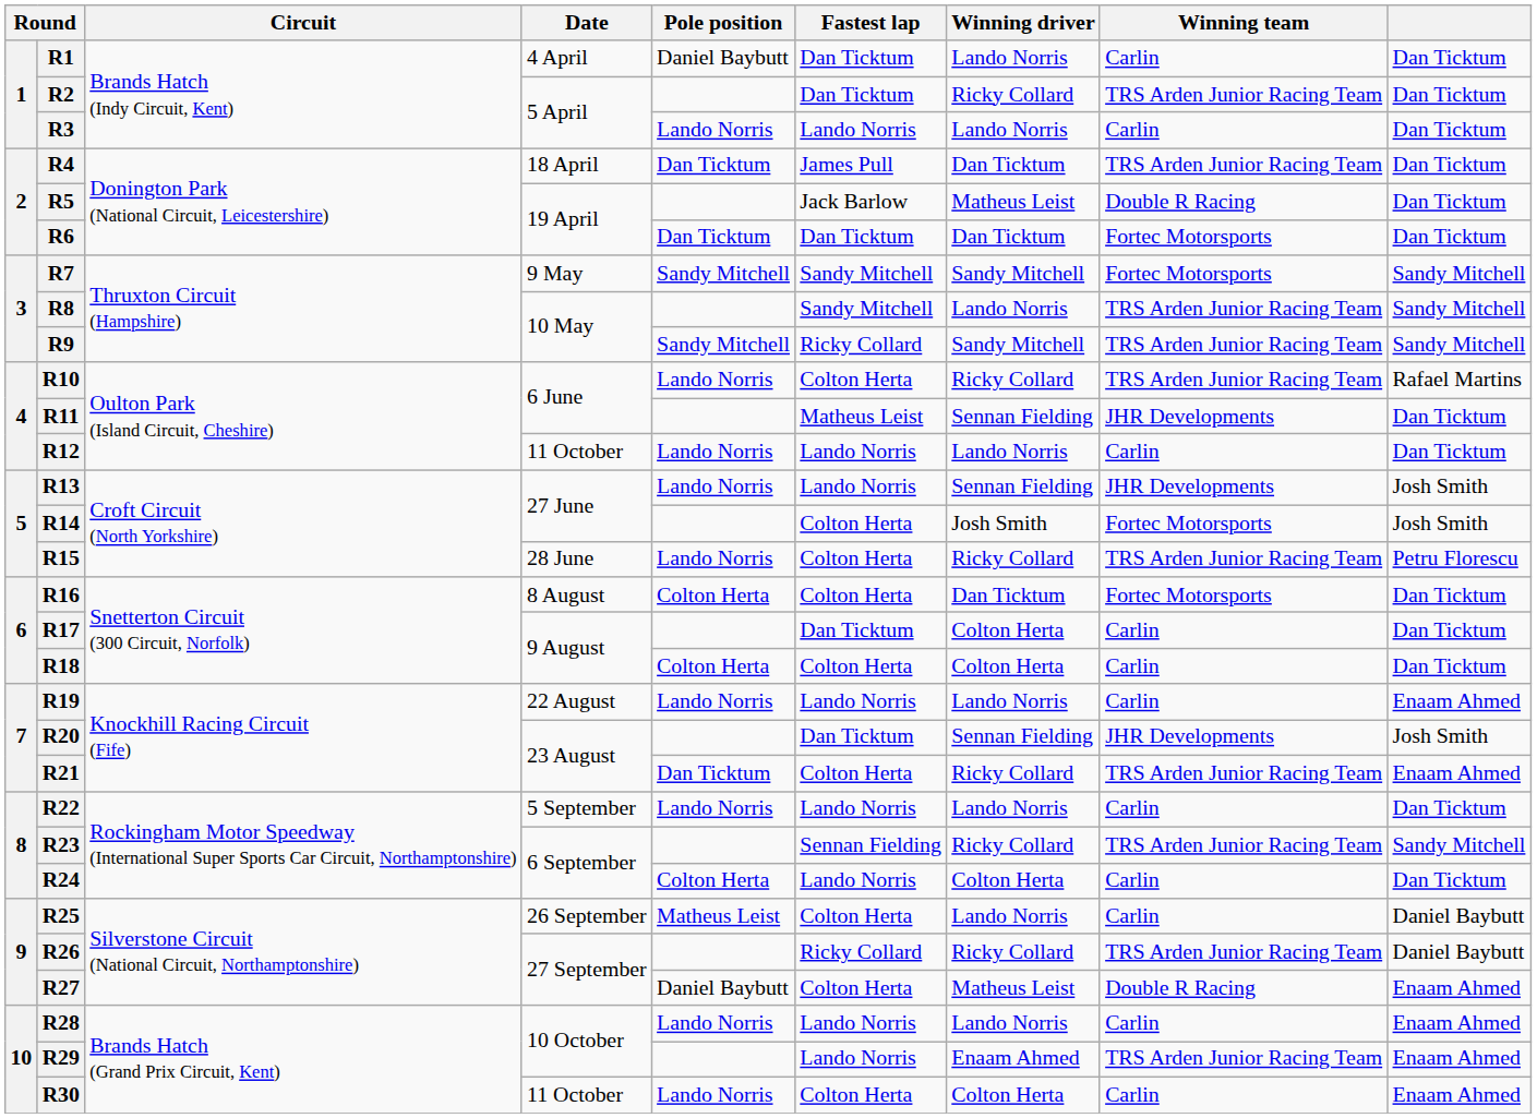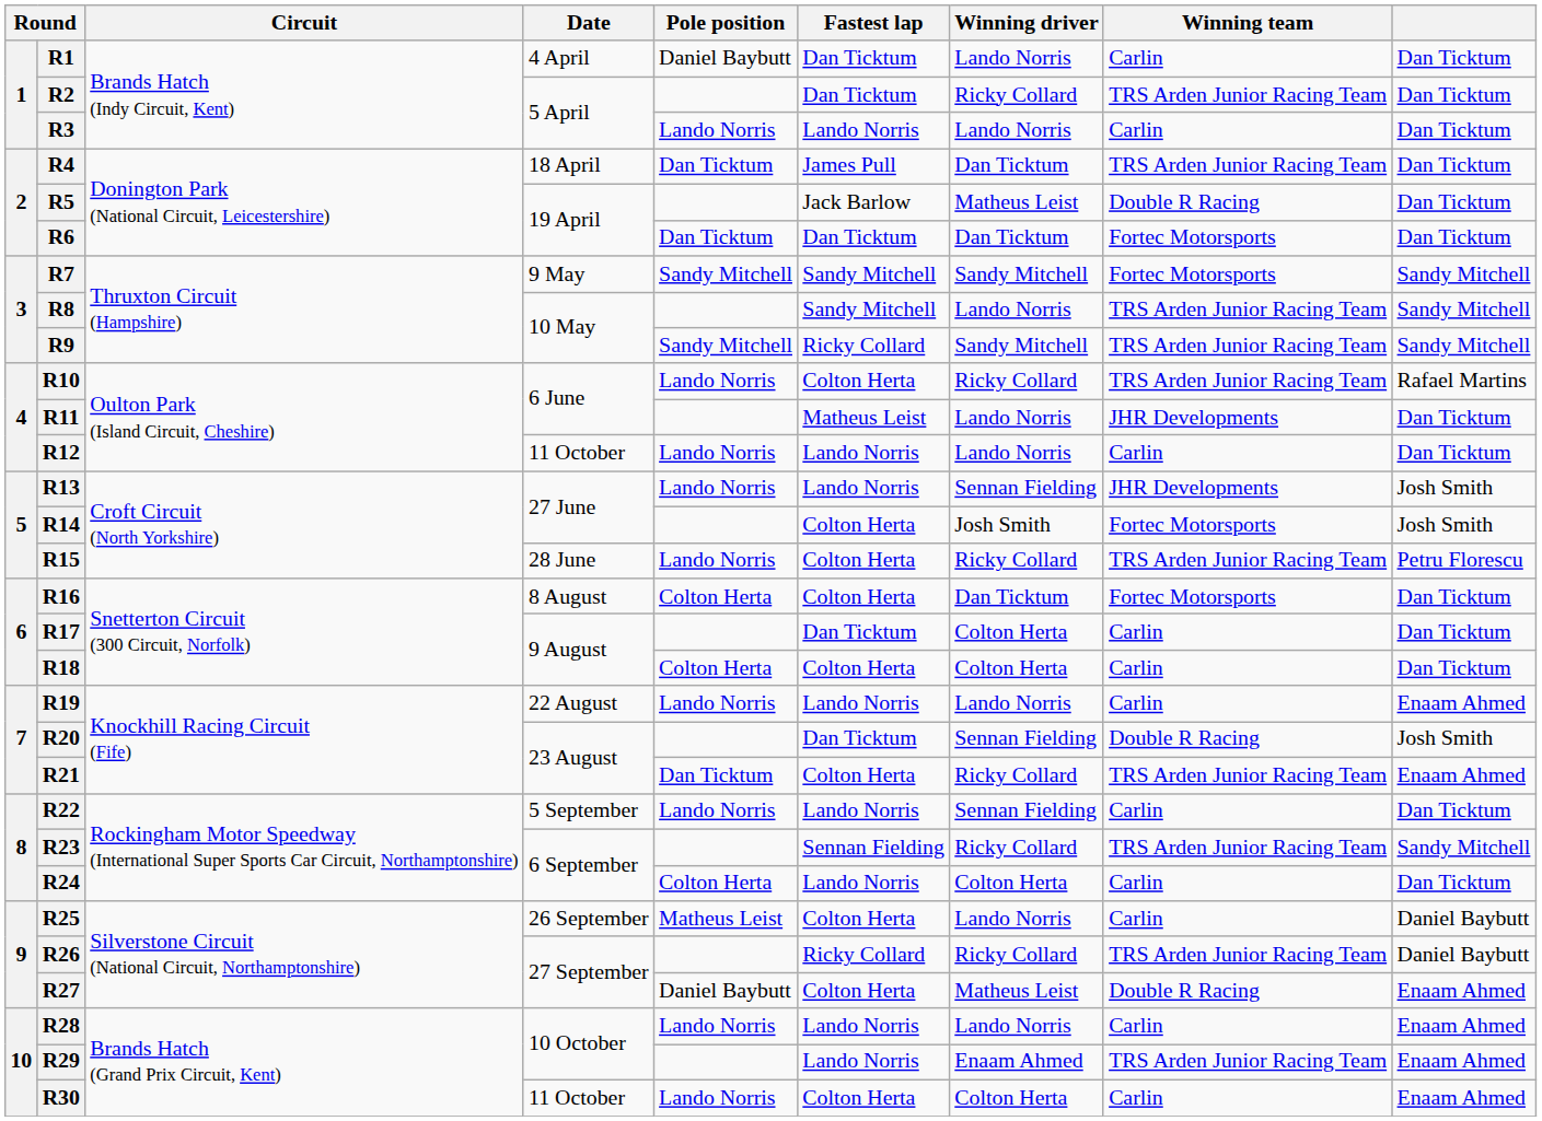 <table class="wikitable" style="font-size: 85%">
 <tr>
 <th colspan=2>Round</th>
 <th>Circuit</th>
 <th>Date</th>
 <th>Pole position</th>
 <th>Fastest lap</th>
 <th>Winning driver</th>
 <th>Winning team</th>
 <th></th>
 </tr>
 <tr>
 <th rowspan=3>1</th>
 <th>R1</th>
 <td rowspan=3><a href='#'>Brands Hatch</a><br><small>(Indy Circuit, <a href='#'>Kent</a>)</small></td>
 <td>4 April</td>
 <td> Daniel Baybutt</td>
 <td> <a href='#'>Dan Ticktum</a></td>
 <td> <a href='#'>Lando Norris</a></td>
 <td><a href='#'>Carlin</a></td>
 <td> <a href='#'>Dan Ticktum</a></td>
 </tr>
 <tr>
 <th>R2</th>
 <td rowspan=2>5 April</td>
 <td></td>
 <td> <a href='#'>Dan Ticktum</a></td>
 <td> <a href='#'>Ricky Collard</a></td>
 <td nowrap><a href='#'>TRS Arden Junior Racing Team</a></td>
 <td> <a href='#'>Dan Ticktum</a></td>
 </tr>
 <tr>
 <th>R3</th>
 <td> <a href='#'>Lando Norris</a></td>
 <td> <a href='#'>Lando Norris</a></td>
 <td> <a href='#'>Lando Norris</a></td>
 <td><a href='#'>Carlin</a></td>
 <td> <a href='#'>Dan Ticktum</a></td>
 </tr>
 <tr>
 <th rowspan=3>2</th>
 <th>R4</th>
 <td rowspan=3><a href='#'>Donington Park</a><br><small>(National Circuit, <a href='#'>Leicestershire</a>)</small></td>
 <td>18 April</td>
 <td> <a href='#'>Dan Ticktum</a></td>
 <td> <a href='#'>James Pull</a></td>
 <td> <a href='#'>Dan Ticktum</a></td>
 <td><a href='#'>TRS Arden Junior Racing Team</a></td>
 <td> <a href='#'>Dan Ticktum</a></td>
 </tr>
 <tr>
 <th>R5</th>
 <td rowspan=2>19 April</td>
 <td></td>
 <td> Jack Barlow</td>
 <td> <a href='#'>Matheus Leist</a></td>
 <td><a href='#'>Double R Racing</a></td>
 <td> <a href='#'>Dan Ticktum</a></td>
 </tr>
 <tr>
 <th>R6</th>
 <td nowrap> <a href='#'>Dan Ticktum</a></td>
 <td nowrap> <a href='#'>Dan Ticktum</a></td>
 <td nowrap> <a href='#'>Dan Ticktum</a></td>
 <td><a href='#'>Fortec Motorsports</a></td>
 <td nowrap> <a href='#'>Dan Ticktum</a></td>
 </tr>
 <tr>
 <th rowspan=3>3</th>
 <th>R7</th>
 <td rowspan=3><a href='#'>Thruxton Circuit</a><br><small>(<a href='#'>Hampshire</a>)</small></td>
 <td>9 May</td>
 <td nowrap> <a href='#'>Sandy Mitchell</a></td>
 <td nowrap> <a href='#'>Sandy Mitchell</a></td>
 <td nowrap> <a href='#'>Sandy Mitchell</a></td>
 <td><a href='#'>Fortec Motorsports</a></td>
 <td nowrap> <a href='#'>Sandy Mitchell</a></td>
 </tr>
 <tr>
 <th>R8</th>
 <td rowspan=2>10 May</td>
 <td></td>
 <td> <a href='#'>Sandy Mitchell</a></td>
 <td> <a href='#'>Lando Norris</a></td>
 <td><a href='#'>TRS Arden Junior Racing Team</a></td>
 <td> <a href='#'>Sandy Mitchell</a></td>
 </tr>
 <tr>
 <th>R9</th>
 <td> <a href='#'>Sandy Mitchell</a></td>
 <td> <a href='#'>Ricky Collard</a></td>
 <td> <a href='#'>Sandy Mitchell</a></td>
 <td><a href='#'>TRS Arden Junior Racing Team</a></td>
 <td> <a href='#'>Sandy Mitchell</a></td>
 </tr>
 <tr>
 <th rowspan=3>4</th>
 <th>R10</th>
 <td rowspan=3><a href='#'>Oulton Park</a><br><small>(Island Circuit, <a href='#'>Cheshire</a>)</small></td>
 <td rowspan=2>6 June</td>
 <td> <a href='#'>Lando Norris</a></td>
 <td> <a href='#'>Colton Herta</a></td>
 <td> <a href='#'>Ricky Collard</a></td>
 <td><a href='#'>TRS Arden Junior Racing Team</a></td>
 <td> Rafael Martins</td>
 </tr>
 <tr>
 <th>R11</th>
 <td></td>
 <td> <a href='#'>Matheus Leist</a></td>
-<td nowrap> <a href='#'>Sennan Fielding</a></td>
+<td> <a href='#'>Lando Norris</a></td>
 <td><a href='#'>JHR Developments</a></td>
 <td> <a href='#'>Dan Ticktum</a></td>
 </tr>
 <tr>
 <th>R12</th>
 <td>11 October</td>
 <td> <a href='#'>Lando Norris</a></td>
 <td> <a href='#'>Lando Norris</a></td>
 <td> <a href='#'>Lando Norris</a></td>
 <td><a href='#'>Carlin</a></td>
 <td> <a href='#'>Dan Ticktum</a></td>
 </tr>
 <tr>
 <th rowspan=3>5</th>
 <th>R13</th>
 <td rowspan=3><a href='#'>Croft Circuit</a><br><small>(<a href='#'>North Yorkshire</a>)</small></td>
 <td rowspan=2>27 June</td>
 <td> <a href='#'>Lando Norris</a></td>
 <td> <a href='#'>Lando Norris</a></td>
 <td> <a href='#'>Sennan Fielding</a></td>
 <td><a href='#'>JHR Developments</a></td>
 <td> Josh Smith</td>
 </tr>
 <tr>
 <th>R14</th>
 <td></td>
 <td> <a href='#'>Colton Herta</a></td>
 <td> Josh Smith</td>
 <td><a href='#'>Fortec Motorsports</a></td>
 <td> Josh Smith</td>
 </tr>
 <tr>
 <th>R15</th>
 <td>28 June</td>
 <td> <a href='#'>Lando Norris</a></td>
 <td> <a href='#'>Colton Herta</a></td>
 <td> <a href='#'>Ricky Collard</a></td>
 <td><a href='#'>TRS Arden Junior Racing Team</a></td>
 <td> <a href='#'>Petru Florescu</a></td>
 </tr>
 <tr>
 <th rowspan=3>6</th>
 <th>R16</th>
 <td rowspan=3><a href='#'>Snetterton Circuit</a><br><small>(300 Circuit, <a href='#'>Norfolk</a>)</small></td>
 <td>8 August</td>
 <td> <a href='#'>Colton Herta</a></td>
 <td> <a href='#'>Colton Herta</a></td>
 <td> <a href='#'>Dan Ticktum</a></td>
 <td><a href='#'>Fortec Motorsports</a></td>
 <td> <a href='#'>Dan Ticktum</a></td>
 </tr>
 <tr>
 <th>R17</th>
 <td rowspan=2>9 August</td>
 <td></td>
 <td> <a href='#'>Dan Ticktum</a></td>
 <td> <a href='#'>Colton Herta</a></td>
 <td><a href='#'>Carlin</a></td>
 <td> <a href='#'>Dan Ticktum</a></td>
 </tr>
 <tr>
 <th>R18</th>
 <td> <a href='#'>Colton Herta</a></td>
 <td> <a href='#'>Colton Herta</a></td>
 <td> <a href='#'>Colton Herta</a></td>
 <td><a href='#'>Carlin</a></td>
 <td> <a href='#'>Dan Ticktum</a></td>
 </tr>
 <tr>
 <th rowspan=3>7</th>
 <th>R19</th>
 <td rowspan=3><a href='#'>Knockhill Racing Circuit</a><br><small>(<a href='#'>Fife</a>)</small></td>
 <td>22 August</td>
 <td> <a href='#'>Lando Norris</a></td>
 <td> <a href='#'>Lando Norris</a></td>
 <td> <a href='#'>Lando Norris</a></td>
 <td><a href='#'>Carlin</a></td>
 <td nowrap> <a href='#'>Enaam Ahmed</a></td>
 </tr>
 <tr>
 <th>R20</th>
 <td rowspan=2>23 August</td>
 <td></td>
 <td> <a href='#'>Dan Ticktum</a></td>
 <td> <a href='#'>Sennan Fielding</a></td>
-<td><a href='#'>JHR Developments</a></td>
+<td><a href='#'>Double R Racing</a></td>
 <td> Josh Smith</td>
 </tr>
 <tr>
 <th>R21</th>
 <td> <a href='#'>Dan Ticktum</a></td>
 <td> <a href='#'>Colton Herta</a></td>
 <td> <a href='#'>Ricky Collard</a></td>
 <td><a href='#'>TRS Arden Junior Racing Team</a></td>
 <td> <a href='#'>Enaam Ahmed</a></td>
 </tr>
 <tr>
 <th rowspan=3>8</th>
 <th>R22</th>
 <td rowspan=3 nowrap><a href='#'>Rockingham Motor Speedway</a><br><small>(International Super Sports Car Circuit, <a href='#'>Northamptonshire</a>)</small></td>
 <td>5 September</td>
 <td> <a href='#'>Lando Norris</a></td>
 <td> <a href='#'>Lando Norris</a></td>
-<td> <a href='#'>Lando Norris</a></td>
+<td nowrap> <a href='#'>Sennan Fielding</a></td>
 <td><a href='#'>Carlin</a></td>
 <td> <a href='#'>Dan Ticktum</a></td>
 </tr>
 <tr>
 <th>R23</th>
 <td rowspan=2>6 September</td>
 <td></td>
 <td nowrap> <a href='#'>Sennan Fielding</a></td>
 <td> <a href='#'>Ricky Collard</a></td>
 <td><a href='#'>TRS Arden Junior Racing Team</a></td>
 <td> <a href='#'>Sandy Mitchell</a></td>
 </tr>
 <tr>
 <th>R24</th>
 <td> <a href='#'>Colton Herta</a></td>
 <td> <a href='#'>Lando Norris</a></td>
 <td> <a href='#'>Colton Herta</a></td>
 <td><a href='#'>Carlin</a></td>
 <td> <a href='#'>Dan Ticktum</a></td>
 </tr>
 <tr>
 <th rowspan=3>9</th>
 <th>R25</th>
 <td rowspan=3><a href='#'>Silverstone Circuit</a><br><small>(National Circuit, <a href='#'>Northamptonshire</a>)</small></td>
 <td>26 September</td>
 <td> <a href='#'>Matheus Leist</a></td>
 <td> <a href='#'>Colton Herta</a></td>
 <td> <a href='#'>Lando Norris</a></td>
 <td><a href='#'>Carlin</a></td>
 <td> Daniel Baybutt</td>
 </tr>
 <tr>
 <th>R26</th>
 <td rowspan=2 nowrap>27 September</td>
 <td></td>
 <td> <a href='#'>Ricky Collard</a></td>
 <td> <a href='#'>Ricky Collard</a></td>
 <td><a href='#'>TRS Arden Junior Racing Team</a></td>
 <td> Daniel Baybutt</td>
 </tr>
 <tr>
 <th>R27</th>
 <td> Daniel Baybutt</td>
 <td> <a href='#'>Colton Herta</a></td>
 <td> <a href='#'>Matheus Leist</a></td>
 <td><a href='#'>Double R Racing</a></td>
 <td> <a href='#'>Enaam Ahmed</a></td>
 </tr>
 <tr>
 <th rowspan=3>10</th>
 <th>R28</th>
 <td rowspan=3><a href='#'>Brands Hatch</a><br><small>(Grand Prix Circuit, <a href='#'>Kent</a>)</small></td>
 <td rowspan=2>10 October</td>
 <td> <a href='#'>Lando Norris</a></td>
 <td> <a href='#'>Lando Norris</a></td>
 <td> <a href='#'>Lando Norris</a></td>
 <td><a href='#'>Carlin</a></td>
 <td> <a href='#'>Enaam Ahmed</a></td>
 </tr>
 <tr>
 <th>R29</th>
 <td></td>
 <td> <a href='#'>Lando Norris</a></td>
 <td> <a href='#'>Enaam Ahmed</a></td>
 <td><a href='#'>TRS Arden Junior Racing Team</a></td>
 <td> <a href='#'>Enaam Ahmed</a></td>
 </tr>
 <tr>
 <th>R30</th>
 <td>11 October</td>
 <td> <a href='#'>Lando Norris</a></td>
 <td> <a href='#'>Colton Herta</a></td>
 <td> <a href='#'>Colton Herta</a></td>
 <td><a href='#'>Carlin</a></td>
 <td> <a href='#'>Enaam Ahmed</a></td>
 </tr>
 </table>
